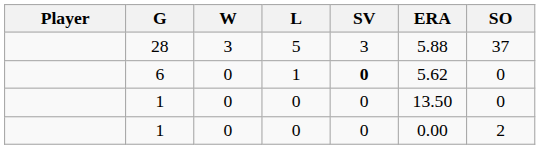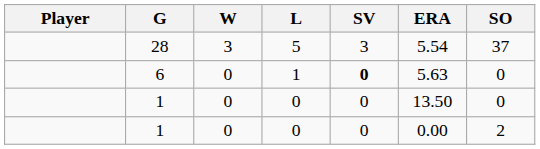 <table class="wikitable sortable">
 <tr>
 <th bgcolor="#DDDDFF" width="16%">Player</th>
 <th bgcolor="#DDDDFF" width="9%">G</th>
 <th bgcolor="#DDDDFF" width="9%">W</th>
 <th bgcolor="#DDDDFF" width="9%">L</th>
 <th bgcolor="#DDDDFF" width="9%">SV</th>
 <th bgcolor="#DDDDFF" width="9%">ERA</th>
 <th bgcolor="#DDDDFF" width="9%">SO</th>
 </tr>
 <tr align="center">
 <td></td>
 <td>28</td>
 <td>3</td>
 <td>5</td>
 <td>3</td>
-<td>5.88</td>
+<td>5.54</td>
 <td>37</td>
 </tr>
 <tr align="center">
 <td></td>
 <td>6</td>
 <td>0</td>
 <td>1</td>
 <td><strong>0</strong></td>
-<td>5.62</td>
+<td>5.63</td>
 <td>0</td>
 </tr>
 <tr align="center">
 <td></td>
 <td>1</td>
 <td>0</td>
 <td>0</td>
 <td>0</td>
 <td>13.50</td>
 <td>0</td>
 </tr>
 <tr align="center">
 <td></td>
 <td>1</td>
 <td>0</td>
 <td>0</td>
 <td>0</td>
 <td>0.00</td>
 <td>2</td>
 </tr>
 </table>
